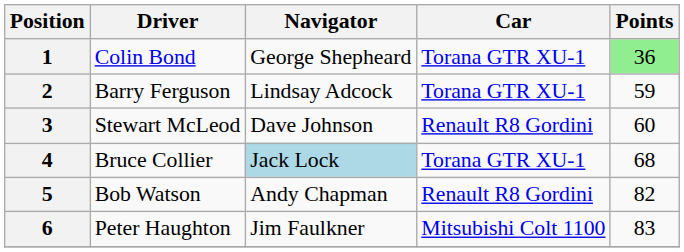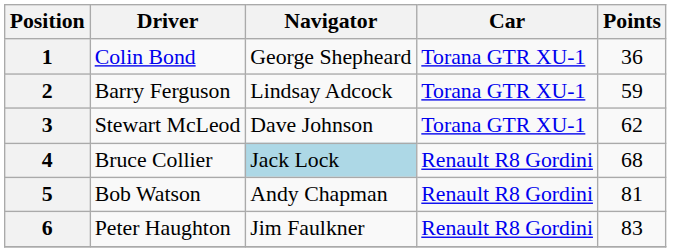 <table class="wikitable" border="1">
 <tr>
 <th>Position</th>
 <th>Driver</th>
 <th>Navigator</th>
 <th>Car</th>
 <th>Points</th>
 </tr>
 <tr>
 <th>1</th>
 <td><a href='#'>Colin Bond</a></td>
 <td>George Shepheard</td>
 <td><a href='#'>Torana GTR XU-1</a></td>
-<td align="center" style="background: lightgreen;">36</td>
+<td align="center">36</td>
 </tr>
 <tr>
 <th>2</th>
 <td>Barry Ferguson</td>
 <td>Lindsay Adcock</td>
 <td><a href='#'>Torana GTR XU-1</a></td>
 <td align="center">59</td>
 </tr>
 <tr>
 <th>3</th>
 <td>Stewart McLeod</td>
 <td>Dave Johnson</td>
-<td><a href='#'>Renault R8 Gordini</a></td>
-<td align="center">60</td>
+<td><a href='#'>Torana GTR XU-1</a></td>
+<td align="center">62</td>
 </tr>
 <tr>
 <th>4</th>
 <td>Bruce Collier</td>
 <td style="background: lightblue;">Jack Lock</td>
-<td><a href='#'>Torana GTR XU-1</a></td>
+<td><a href='#'>Renault R8 Gordini</a></td>
 <td align="center">68</td>
 </tr>
 <tr>
 <th>5</th>
 <td>Bob Watson</td>
 <td>Andy Chapman</td>
 <td><a href='#'>Renault R8 Gordini</a></td>
-<td align="center">82</td>
+<td align="center">81</td>
 </tr>
 <tr>
 <th>6</th>
 <td>Peter Haughton</td>
 <td>Jim Faulkner</td>
-<td><a href='#'>Mitsubishi Colt 1100</a></td>
+<td><a href='#'>Renault R8 Gordini</a></td>
 <td align="center">83</td>
 </tr>
 <tr>
 </tr>
 </table>
